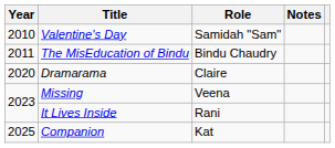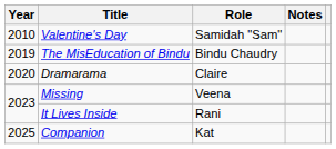 <table class="wikitable sortable">
 <tr>
 <th>Year</th>
 <th>Title</th>
 <th>Role</th>
 <th class="unsortable">Notes</th>
 <th class="unsortable"></th>
 </tr>
 <tr>
 <td>2010</td>
 <td><em><a href='#'>Valentine's Day</a></em></td>
 <td>Samidah "Sam"</td>
 <td></td>
 <td style="text-align:center;"></td>
 </tr>
 <tr>
-<td>2011</td>
+<td>2019</td>
 <td><em><a href='#'>The MisEducation of Bindu</a></em></td>
 <td>Bindu Chaudry</td>
 <td></td>
 <td style="text-align:center;"></td>
 </tr>
 <tr>
 <td>2020</td>
 <td><em>Dramarama</em></td>
 <td>Claire</td>
 <td></td>
 <td style="text-align:center;"></td>
 </tr>
 <tr>
 <td rowspan="2">2023</td>
 <td><em><a href='#'>Missing</a></em></td>
 <td>Veena</td>
 <td></td>
 <td style="text-align:center;"></td>
 </tr>
 <tr>
 <td><em><a href='#'>It Lives Inside</a></em></td>
 <td>Rani</td>
 <td></td>
 <td style="text-align:center;"></td>
 </tr>
 <tr>
 <td>2025</td>
 <td><em><a href='#'>Companion</a></em></td>
 <td>Kat</td>
 <td></td>
 <td style="text-align:center;"></td>
 </tr>
 </table>
